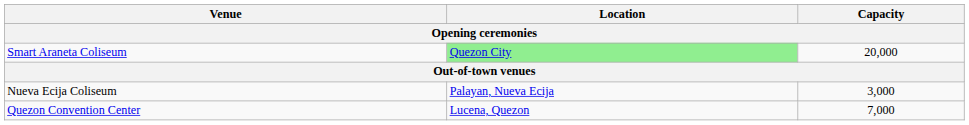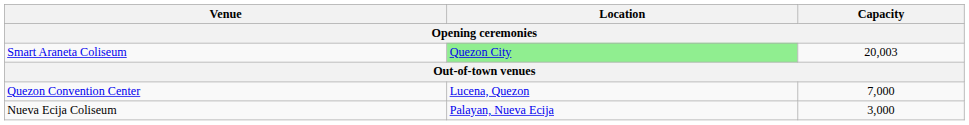 <table class="wikitable" style="width:100%; text-align:left">
 <tr>
 <th>Venue</th>
 <th>Location</th>
 <th>Capacity</th>
 </tr>
 <tr>
 <th colspan="3">Opening ceremonies</th>
 </tr>
 <tr>
 <td><a href='#'>Smart Araneta Coliseum</a></td>
 <td style="background: lightgreen;"><a href='#'>Quezon City</a></td>
-<td align=center>20,000</td>
+<td align=center>20,003</td>
 </tr>
 <tr>
 <th colspan="3">Out-of-town venues</th>
+</tr>
+<tr>
+<td><a href='#'>Quezon Convention Center</a></td>
+<td><a href='#'>Lucena, Quezon</a></td>
+<td align=center>7,000</td>
 </tr>
 <tr>
 <td>Nueva Ecija Coliseum</td>
 <td><a href='#'>Palayan, Nueva Ecija</a></td>
 <td align=center>3,000</td>
 </tr>
-<tr>
-<td><a href='#'>Quezon Convention Center</a></td>
-<td><a href='#'>Lucena, Quezon</a></td>
-<td align=center>7,000</td>
-</tr>
 </table>
